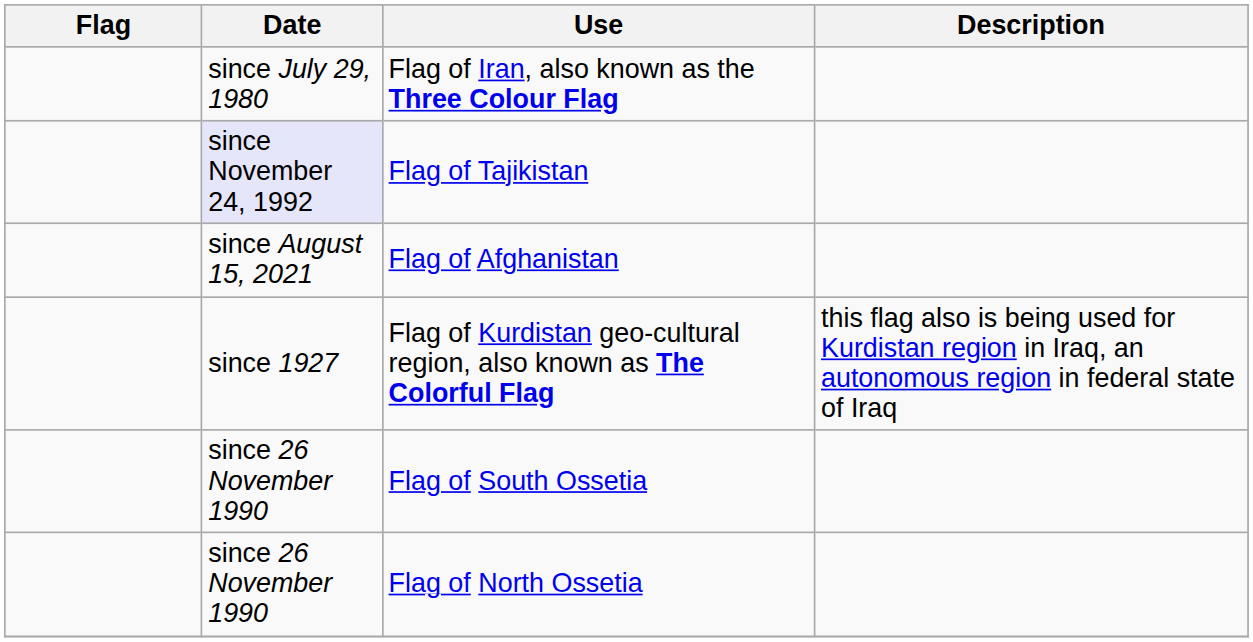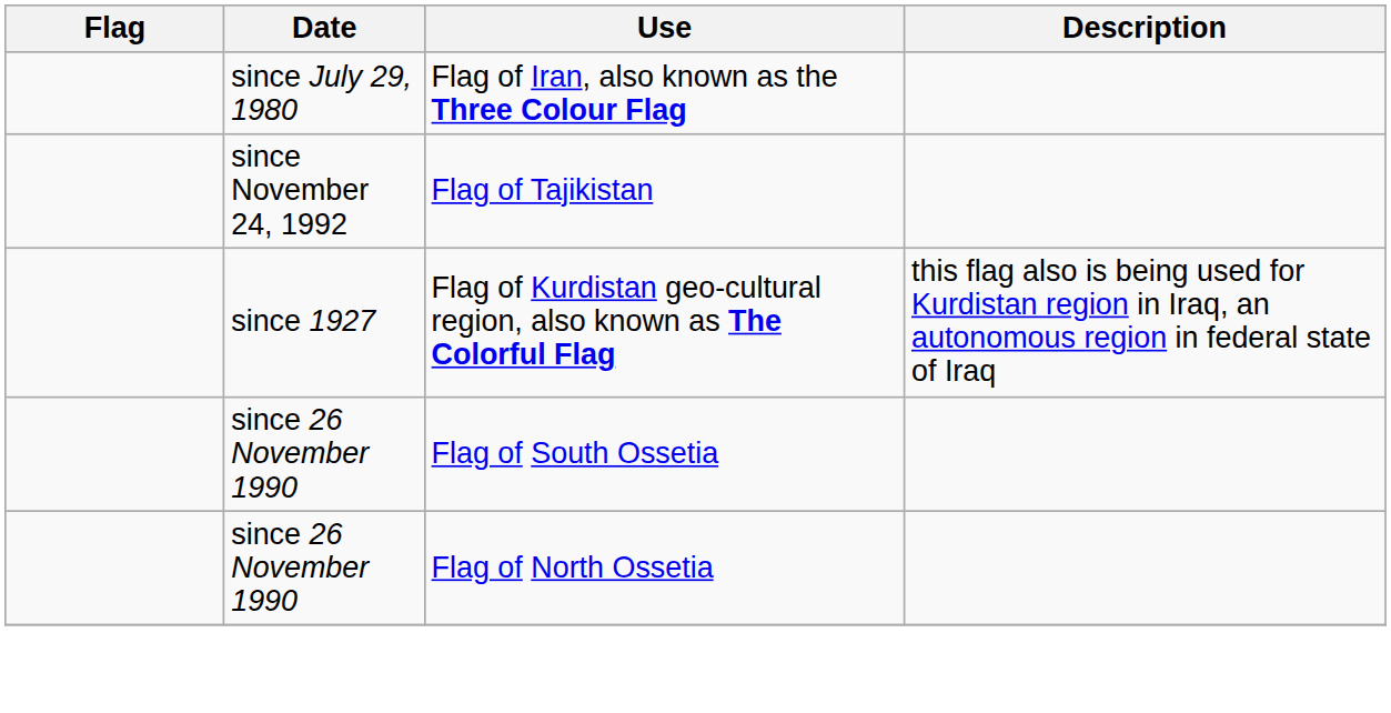 <table class="wikitable">
 <tr style="background:#efefef;">
 <th style="width:110px;">Flag</th>
 <th style="width:100px;">Date</th>
 <th style="width:250px;">Use</th>
 <th style="width:250px;">Description</th>
 </tr>
 <tr>
 <td></td>
 <td>since <em>July 29, 1980</em></td>
 <td>Flag of <a href='#'>Iran</a>, also known as the <strong><a href='#'>Three Colour Flag</a></strong></td>
 <td></td>
 </tr>
 <tr>
 <td></td>
-<td style="background: lavender;">since November 24, 1992</td>
+<td>since November 24, 1992</td>
 <td><a href='#'>Flag of Tajikistan</a></td>
-<td></td>
-</tr>
-<tr>
-<td></td>
-<td>since <em>August 15, 2021</em></td>
-<td><a href='#'>Flag of</a> <a href='#'>Afghanistan</a></td>
 <td></td>
 </tr>
 <tr>
 <td></td>
 <td>since <em>1927</em></td>
 <td>Flag of <a href='#'>Kurdistan</a> geo-cultural region, also known as <strong><a href='#'>The Colorful Flag</a></strong></td>
 <td>this flag also is being used for <a href='#'>Kurdistan region</a> in Iraq, an <a href='#'>autonomous region</a> in federal state of Iraq</td>
 </tr>
 <tr>
 <td></td>
 <td>since <em>26 November 1990</em></td>
 <td><a href='#'>Flag of</a> <a href='#'>South Ossetia</a></td>
 <td></td>
 </tr>
 <tr>
 <td></td>
 <td>since <em>26 November 1990</em></td>
 <td><a href='#'>Flag of</a> <a href='#'>North Ossetia</a></td>
 <td></td>
 </tr>
 <tr>
 </tr>
 </table>
